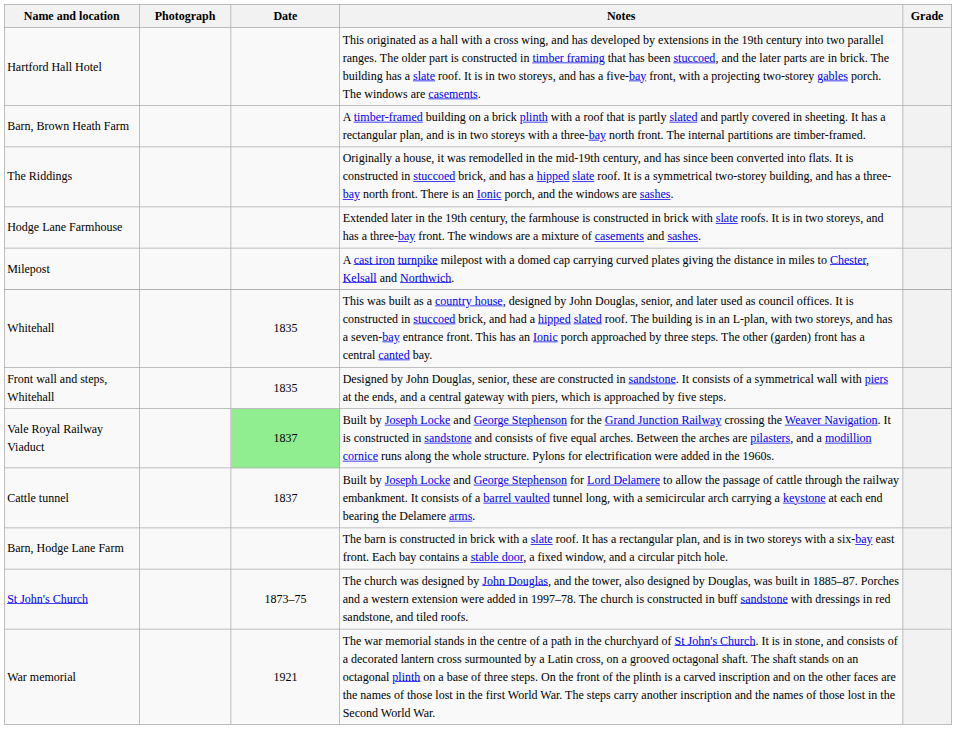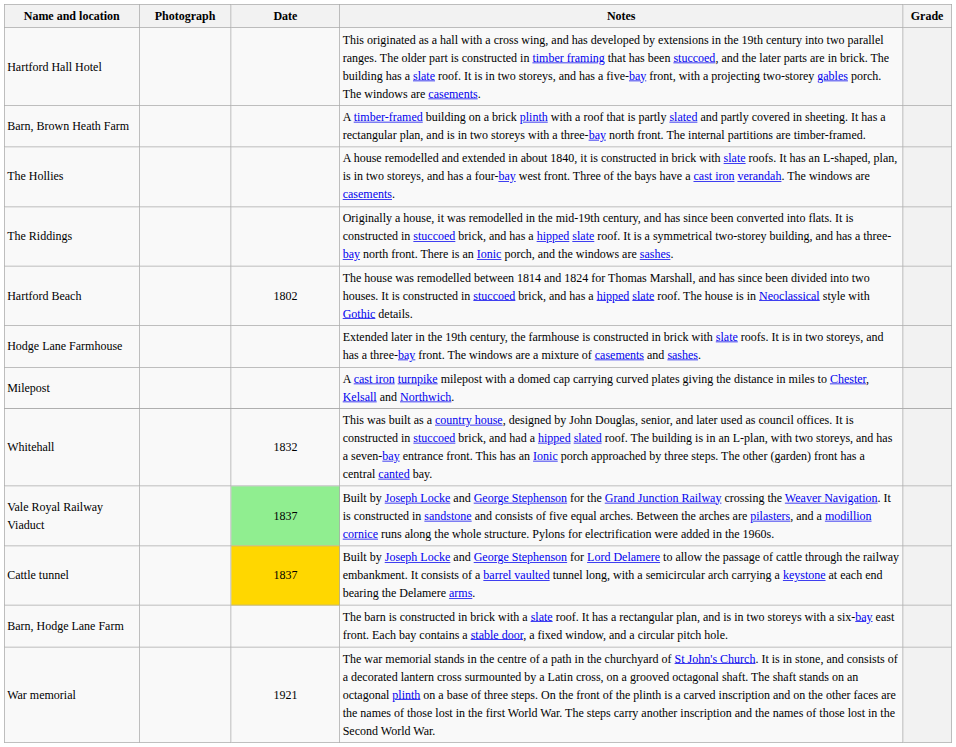 <table class="wikitable sortable plainrowheaders" style="width:100%;border:0px;text-align:left;line-height:150%;">
 <tr>
 <th scope="col" style="width:150px">Name and location</th>
 <th scope="col" style="width:100px" class="unsortable">Photograph</th>
 <th scope="col" style="width:120px">Date</th>
 <th scope="col" style="width:650px" class="unsortable">Notes</th>
 <th scope="col" style="width:50px">Grade</th>
 </tr>
 <tr>
 <td>Hartford Hall Hotel<br><small></small></td>
 <td></td>
 <td align="center"></td>
 <td>This originated as a hall with a cross wing, and has developed by extensions in the 19th century into two parallel ranges. The older part is constructed in <a href='#'>timber framing</a> that has been <a href='#'>stuccoed</a>, and the later parts are in brick. The building has a <a href='#'>slate</a> roof. It is in two storeys, and has a five-<a href='#'>bay</a> front, with a projecting two-storey <a href='#'>gables</a> porch. The windows are <a href='#'>casements</a>.</td>
 <th></th>
 </tr>
 <tr>
 <td>Barn, Brown Heath Farm<br><small></small></td>
 <td></td>
 <td align="center"></td>
 <td>A <a href='#'>timber-framed</a> building on a brick <a href='#'>plinth</a> with a roof that is partly <a href='#'>slated</a> and partly covered in sheeting. It has a rectangular plan, and is in two storeys with a three-<a href='#'>bay</a> north front. The internal partitions are timber-framed.</td>
 <th></th>
 </tr>
 <tr>
+<td>The Hollies<br><small></small></td>
+<td></td>
+<td align="center"></td>
+<td>A house remodelled and extended in about 1840, it is constructed in brick with <a href='#'>slate</a> roofs. It has an L-shaped, plan, is in two storeys, and has a four-<a href='#'>bay</a> west front. Three of the bays have a <a href='#'>cast iron</a> <a href='#'>verandah</a>. The windows are <a href='#'>casements</a>.</td>
+<th></th>
+</tr>
+<tr>
 <td>The Riddings<br><small></small></td>
 <td></td>
 <td align="center"></td>
 <td>Originally a house, it was remodelled in the mid-19th century, and has since been converted into flats. It is constructed in <a href='#'>stuccoed</a> brick, and has a <a href='#'>hipped</a> <a href='#'>slate</a> roof. It is a symmetrical two-storey building, and has a three-<a href='#'>bay</a> north front. There is an <a href='#'>Ionic</a> porch, and the windows are <a href='#'>sashes</a>.</td>
+<th></th>
+</tr>
+<tr>
+<td>Hartford Beach<br><small></small></td>
+<td></td>
+<td align="center">1802</td>
+<td>The house was remodelled between 1814 and 1824 for Thomas Marshall, and has since been divided into two houses. It is constructed in <a href='#'>stuccoed</a> brick, and has a <a href='#'>hipped</a> <a href='#'>slate</a> roof. The house is in <a href='#'>Neoclassical</a> style with <a href='#'>Gothic</a> details.</td>
 <th></th>
 </tr>
 <tr>
 <td>Hodge Lane Farmhouse<br><small></small></td>
 <td></td>
 <td align="center"></td>
 <td>Extended later in the 19th century, the farmhouse is constructed in brick with <a href='#'>slate</a> roofs. It is in two storeys, and has a three-<a href='#'>bay</a> front. The windows are a mixture of <a href='#'>casements</a> and <a href='#'>sashes</a>.</td>
 <th></th>
 </tr>
 <tr>
 <td>Milepost<br><small></small></td>
 <td></td>
 <td align="center"></td>
 <td>A <a href='#'>cast iron</a> <a href='#'>turnpike</a> milepost with a domed cap carrying curved plates giving the distance in miles to <a href='#'>Chester</a>, <a href='#'>Kelsall</a> and <a href='#'>Northwich</a>.</td>
 <th></th>
 </tr>
 <tr>
 </tr>
 <tr>
 <td>Whitehall<br><small></small></td>
 <td></td>
-<td align="center">1835</td>
+<td align="center">1832</td>
 <td>This was built as a <a href='#'>country house</a>, designed by John Douglas, senior, and later used as council offices. It is constructed in <a href='#'>stuccoed</a> brick, and had a <a href='#'>hipped</a> <a href='#'>slated</a> roof. The building is in an L-plan, with two storeys, and has a seven-<a href='#'>bay</a> entrance front. This has an <a href='#'>Ionic</a> porch approached by three steps. The other (garden) front has a central <a href='#'>canted</a> bay.</td>
-<th></th>
-</tr>
-<tr>
-<td>Front wall and steps, Whitehall<br><small></small></td>
-<td></td>
-<td align="center">1835</td>
-<td>Designed by John Douglas, senior, these are constructed in <a href='#'>sandstone</a>. It consists of a symmetrical wall with <a href='#'>piers</a> at the ends, and a central gateway with piers, which is approached by five steps.</td>
 <th></th>
 </tr>
 <tr>
 <td>Vale Royal Railway Viaduct<br><small></small></td>
 <td></td>
 <td align="center" style="background: lightgreen;">1837</td>
 <td>Built by <a href='#'>Joseph Locke</a> and <a href='#'>George Stephenson</a> for the <a href='#'>Grand Junction Railway</a> crossing the <a href='#'>Weaver Navigation</a>. It is constructed in <a href='#'>sandstone</a> and consists of five equal arches. Between the arches are <a href='#'>pilasters</a>, and a <a href='#'>modillion</a> <a href='#'>cornice</a> runs along the whole structure. Pylons for electrification were added in the 1960s.</td>
 <th></th>
 </tr>
 <tr>
 <td>Cattle tunnel<br><small></small></td>
 <td></td>
-<td align="center">1837</td>
+<td align="center" style="background: gold;">1837</td>
 <td>Built by <a href='#'>Joseph Locke</a> and <a href='#'>George Stephenson</a> for <a href='#'>Lord Delamere</a> to allow the passage of cattle through the railway embankment. It consists of a <a href='#'>barrel vaulted</a> tunnel  long, with a semicircular arch carrying a <a href='#'>keystone</a> at each end bearing the Delamere <a href='#'>arms</a>.</td>
 <th></th>
 </tr>
 <tr>
 <td>Barn, Hodge Lane Farm<br><small></small></td>
 <td></td>
 <td align="center"></td>
 <td>The barn is constructed in brick with a <a href='#'>slate</a> roof. It has a rectangular plan, and is in two storeys with a six-<a href='#'>bay</a> east front. Each bay contains a <a href='#'>stable door</a>, a fixed window, and a circular pitch hole.</td>
-<th></th>
-</tr>
-<tr>
-<td><a href='#'>St John's Church</a><br><small></small></td>
-<td></td>
-<td align="center">1873–75</td>
-<td>The church was designed by <a href='#'>John Douglas</a>, and the tower, also designed by Douglas, was built in 1885–87. Porches and a western extension were added in 1997–78. The church is constructed in buff <a href='#'>sandstone</a> with dressings in red sandstone, and tiled roofs.</td>
 <th></th>
 </tr>
 <tr>
 <td>War memorial<br><small></small></td>
 <td></td>
 <td align="center">1921</td>
 <td>The war memorial stands in the centre of a path in the churchyard of <a href='#'>St John's Church</a>. It is in stone, and consists of a decorated lantern cross surmounted by a Latin cross, on a grooved octagonal shaft. The shaft stands on an octagonal <a href='#'>plinth</a> on a base of three steps. On the front of the plinth is a carved inscription and on the other faces are the names of those lost in the first World War. The steps carry another inscription and the names of those lost in the Second World War.</td>
 <th></th>
 </tr>
 <tr>
 </tr>
 </table>
